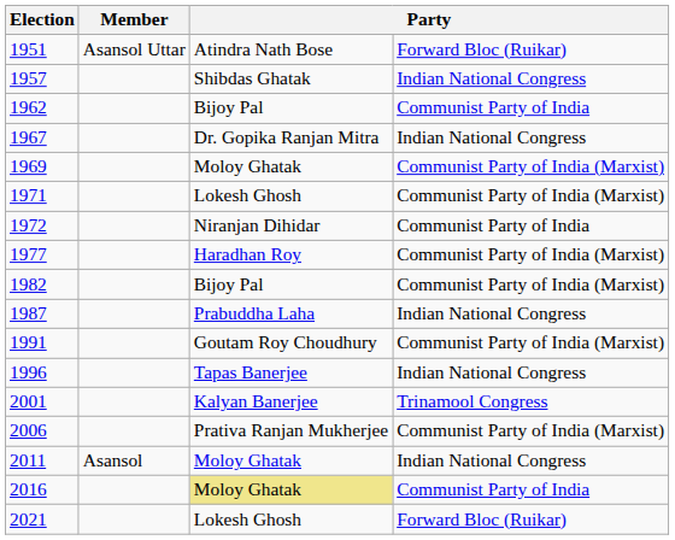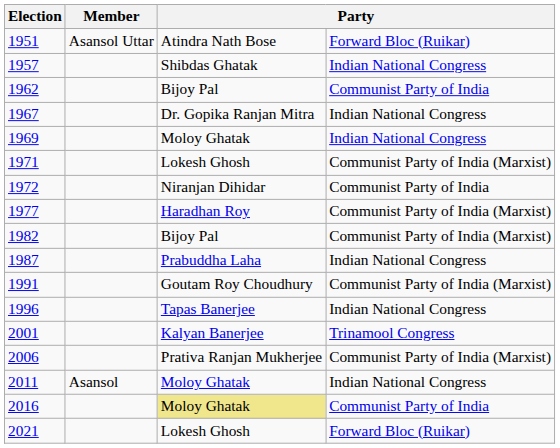 <table class="wikitable sortable">
 <tr>
 <th>Election</th>
 <th>Member</th>
 <th colspan=2>Party</th>
 </tr>
 <tr>
 <td><a href='#'>1951</a></td>
 <td>Asansol Uttar</td>
 <td>Atindra Nath Bose</td>
 <td><a href='#'>Forward Bloc (Ruikar)</a></td>
 </tr>
 <tr>
 <td><a href='#'>1957</a></td>
 <td></td>
 <td>Shibdas Ghatak</td>
 <td><a href='#'>Indian National Congress</a></td>
 </tr>
 <tr>
 <td><a href='#'>1962</a></td>
 <td></td>
 <td>Bijoy Pal</td>
 <td><a href='#'>Communist Party of India</a></td>
 </tr>
 <tr>
 <td><a href='#'>1967</a></td>
 <td></td>
 <td>Dr. Gopika Ranjan Mitra</td>
 <td>Indian National Congress </td>
 </tr>
 <tr>
 <td><a href='#'>1969</a></td>
 <td></td>
 <td>Moloy Ghatak</td>
-<td><a href='#'>Communist Party of India (Marxist)</a></td>
+<td><a href='#'>Indian National Congress</a></td>
 </tr>
 <tr>
 <td><a href='#'>1971</a></td>
 <td></td>
 <td>Lokesh Ghosh</td>
 <td>Communist Party of India (Marxist) </td>
 </tr>
 <tr>
 <td><a href='#'>1972</a></td>
 <td></td>
 <td>Niranjan Dihidar</td>
 <td>Communist Party of India </td>
 </tr>
 <tr>
 <td><a href='#'>1977</a></td>
 <td></td>
 <td><a href='#'>Haradhan Roy</a></td>
 <td>Communist Party of India (Marxist)</td>
 </tr>
 <tr>
 <td><a href='#'>1982</a></td>
 <td></td>
 <td>Bijoy Pal</td>
 <td>Communist Party of India (Marxist)</td>
 </tr>
 <tr>
 <td><a href='#'>1987</a></td>
 <td></td>
 <td><a href='#'>Prabuddha Laha</a></td>
 <td>Indian National Congress </td>
 </tr>
 <tr>
 <td><a href='#'>1991</a></td>
 <td></td>
 <td>Goutam Roy Choudhury</td>
 <td>Communist Party of India (Marxist) </td>
 </tr>
 <tr>
 <td><a href='#'>1996</a></td>
 <td></td>
 <td><a href='#'>Tapas Banerjee</a></td>
 <td>Indian National Congress </td>
 </tr>
 <tr>
 <td><a href='#'>2001</a></td>
 <td></td>
 <td><a href='#'>Kalyan Banerjee</a></td>
 <td><a href='#'>Trinamool Congress</a></td>
 </tr>
 <tr>
 <td><a href='#'>2006</a></td>
 <td></td>
 <td>Prativa Ranjan Mukherjee</td>
 <td>Communist Party of India (Marxist) </td>
 </tr>
 <tr>
 <td><a href='#'>2011</a></td>
 <td>Asansol</td>
 <td><a href='#'>Moloy Ghatak</a></td>
 <td>Indian National Congress </td>
 </tr>
 <tr>
 <td><a href='#'>2016</a></td>
 <td></td>
 <td style="background: khaki;">Moloy Ghatak</td>
 <td><a href='#'>Communist Party of India</a></td>
 </tr>
 <tr>
 <td><a href='#'>2021</a></td>
 <td></td>
 <td>Lokesh Ghosh</td>
 <td><a href='#'>Forward Bloc (Ruikar)</a></td>
 </tr>
 </table>
